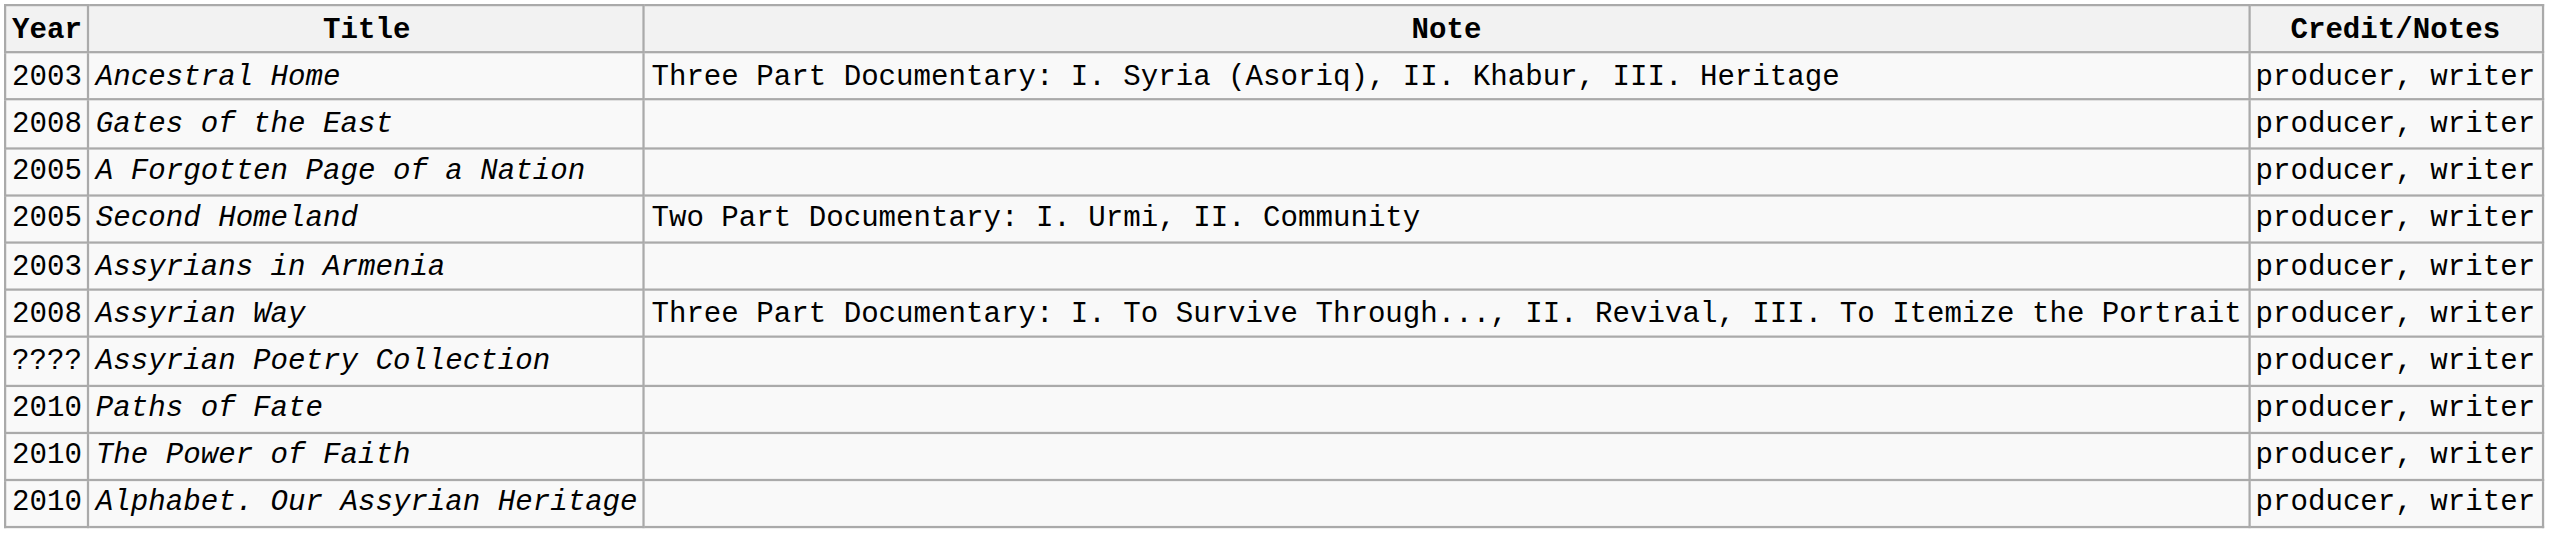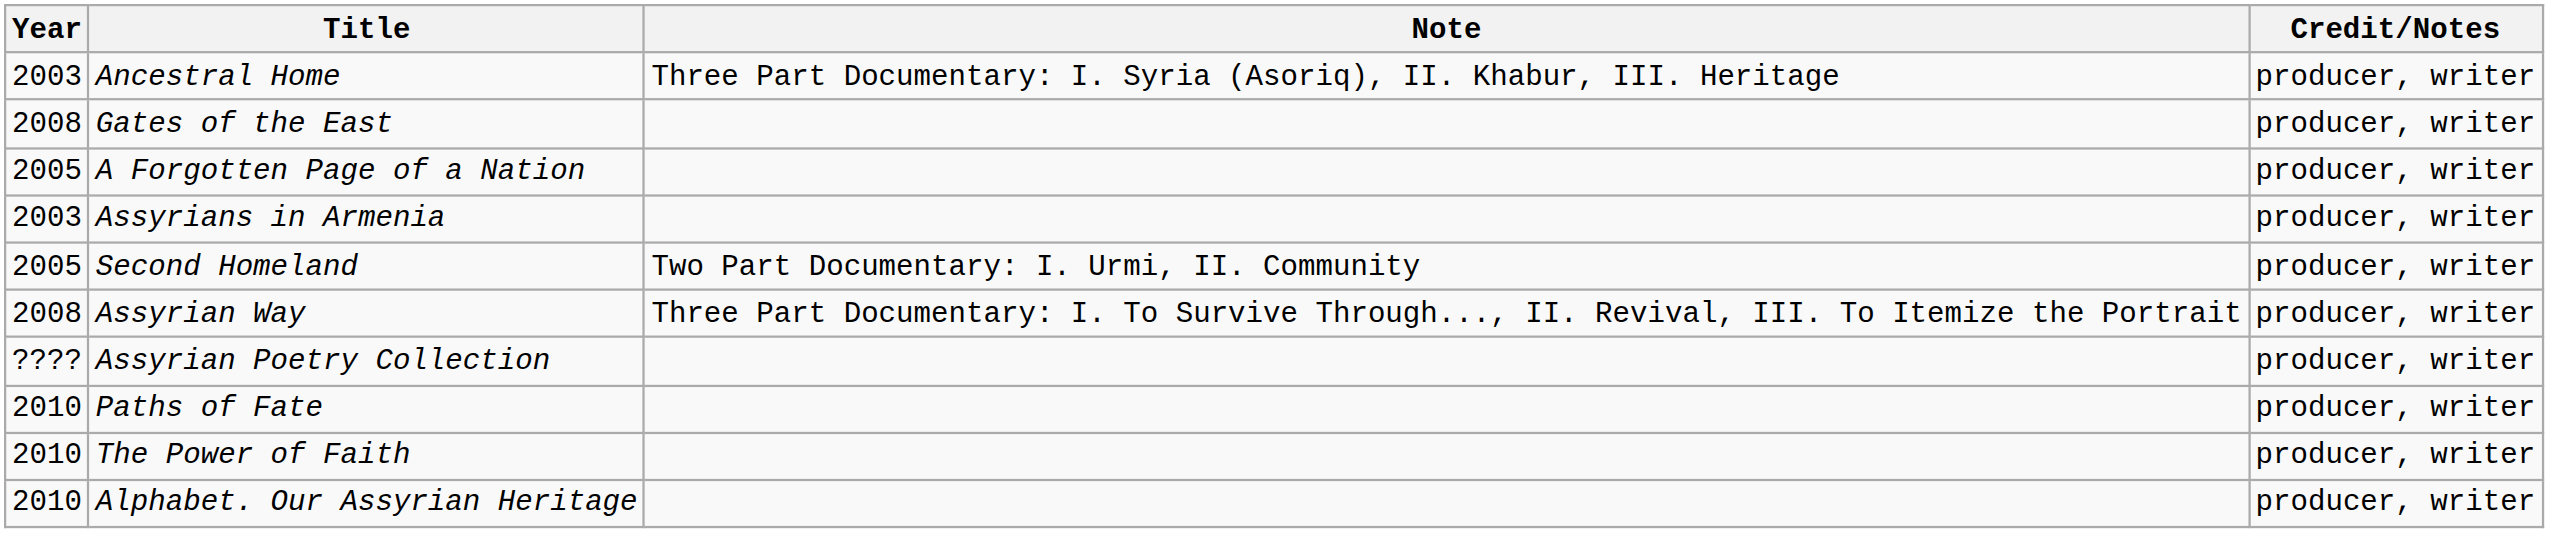 <table class="wikitable sortable">
 <tr>
 <th>Year</th>
 <th>Title</th>
 <th>Note</th>
 <th class="unsortable">Credit/Notes</th>
 </tr>
 <tr>
 <td>2003</td>
 <td><em>Ancestral Home</em></td>
 <td>Three Part Documentary: I. Syria (Asoriq), II. Khabur, III. Heritage</td>
 <td>producer, writer</td>
 </tr>
 <tr>
 <td>2008</td>
 <td><em>Gates of the East</em></td>
 <td></td>
 <td>producer, writer</td>
 </tr>
 <tr>
 <td>2005</td>
 <td><em>A Forgotten Page of a Nation</em></td>
 <td></td>
 <td>producer, writer</td>
 </tr>
 <tr>
+<td>2003</td>
+<td><em>Assyrians in Armenia</em></td>
+<td></td>
+<td>producer, writer</td>
+</tr>
+<tr>
 <td>2005</td>
 <td><em>Second Homeland</em></td>
 <td>Two Part Documentary: I. Urmi, II. Community</td>
-<td>producer, writer</td>
-</tr>
-<tr>
-<td>2003</td>
-<td><em>Assyrians in Armenia</em></td>
-<td></td>
 <td>producer, writer</td>
 </tr>
 <tr>
 <td>2008</td>
 <td><em>Assyrian Way</em></td>
 <td>Three Part Documentary: I. To Survive Through..., II. Revival, III. To Itemize the Portrait</td>
 <td>producer, writer</td>
 </tr>
 <tr>
 <td>????</td>
 <td><em>Assyrian Poetry Collection</em></td>
 <td></td>
 <td>producer, writer</td>
 </tr>
 <tr>
 <td>2010</td>
 <td><em>Paths of Fate</em></td>
 <td></td>
 <td>producer, writer</td>
 </tr>
 <tr>
 <td>2010</td>
 <td><em>The Power of Faith</em></td>
 <td></td>
 <td>producer, writer</td>
 </tr>
 <tr>
 <td>2010</td>
 <td><em>Alphabet. Our Assyrian Heritage</em></td>
 <td></td>
 <td>producer, writer</td>
 </tr>
 </table>
